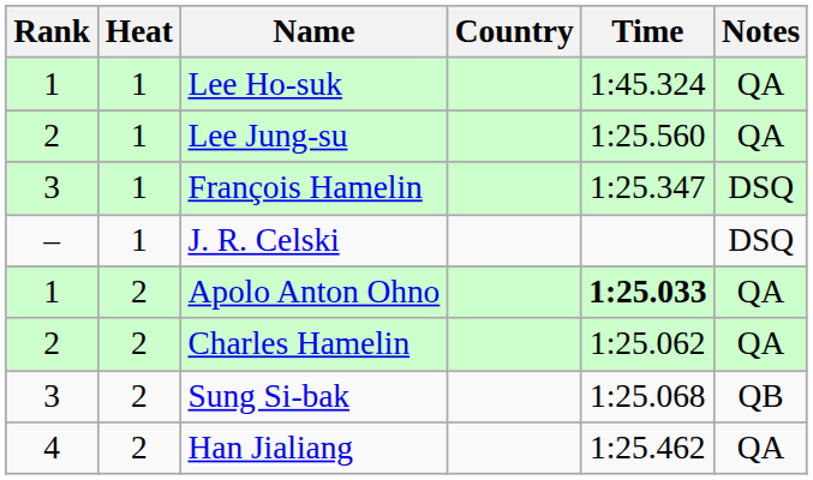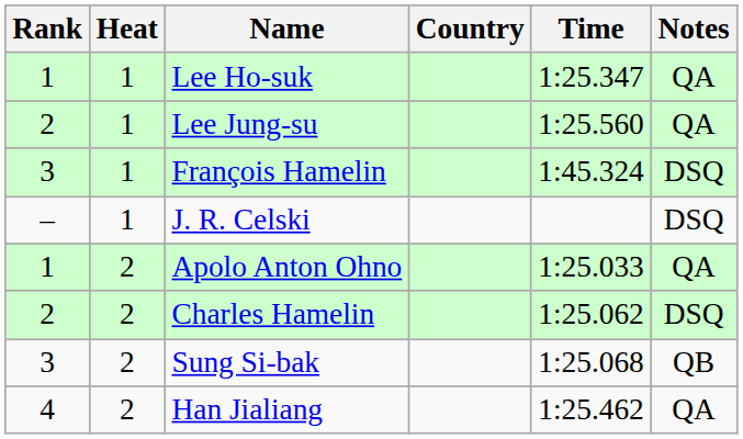 <table class="wikitable sortable" style="text-align:center">
 <tr>
 <th>Rank</th>
 <th>Heat</th>
 <th>Name</th>
 <th>Country</th>
 <th>Time</th>
 <th>Notes</th>
 </tr>
 <tr bgcolor=ccffcc>
 <td>1</td>
 <td>1</td>
 <td align=left><a href='#'>Lee Ho-suk</a></td>
 <td align=left></td>
-<td>1:45.324</td>
+<td>1:25.347</td>
 <td>QA</td>
 </tr>
 <tr bgcolor=ccffcc>
 <td>2</td>
 <td>1</td>
 <td align=left><a href='#'>Lee Jung-su</a></td>
 <td align=left></td>
 <td>1:25.560</td>
 <td>QA</td>
 </tr>
 <tr bgcolor=ccffcc>
 <td>3</td>
 <td>1</td>
 <td align=left><a href='#'>François Hamelin</a></td>
 <td align=left></td>
-<td>1:25.347</td>
+<td>1:45.324</td>
 <td>DSQ</td>
 </tr>
 <tr>
 <td>–</td>
 <td>1</td>
 <td align=left><a href='#'>J. R. Celski</a></td>
 <td align=left></td>
 <td></td>
 <td>DSQ</td>
 </tr>
 <tr bgcolor=ccffcc>
 <td>1</td>
 <td>2</td>
 <td align=left><a href='#'>Apolo Anton Ohno</a></td>
 <td align=left></td>
-<td><strong>1:25.033</strong></td>
+<td>1:25.033</td>
 <td>QA</td>
 </tr>
 <tr bgcolor=ccffcc>
 <td>2</td>
 <td>2</td>
 <td align=left><a href='#'>Charles Hamelin</a></td>
 <td align=left></td>
 <td>1:25.062</td>
-<td>QA</td>
+<td>DSQ</td>
 </tr>
 <tr>
 <td>3</td>
 <td>2</td>
 <td align=left><a href='#'>Sung Si-bak</a></td>
 <td align=left></td>
 <td>1:25.068</td>
 <td>QB</td>
 </tr>
 <tr>
 <td>4</td>
 <td>2</td>
 <td align=left><a href='#'>Han Jialiang</a></td>
 <td align=left></td>
 <td>1:25.462</td>
 <td>QA</td>
 </tr>
 </table>
